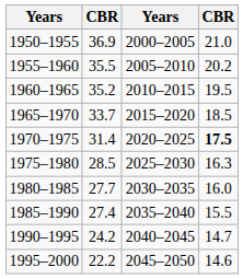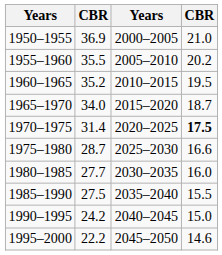 <table class="wikitable" style="float:right; margin:0.5em 0 0.5em 1em; text-align:left; clear:both">
 <tr>
 <th>Years</th>
 <th>CBR</th>
 <th>Years</th>
 <th>CBR</th>
 </tr>
 <tr>
 <td>1950–1955</td>
 <td align="center">36.9</td>
 <td>2000–2005</td>
 <td align="center">21.0</td>
 </tr>
 <tr>
 <td>1955–1960</td>
 <td align="center">35.5</td>
 <td>2005–2010</td>
 <td align="center">20.2</td>
 </tr>
 <tr>
 <td>1960–1965</td>
 <td align="center">35.2</td>
 <td>2010–2015</td>
 <td align="center">19.5</td>
 </tr>
 <tr>
 <td>1965–1970</td>
-<td align="center">33.7</td>
+<td align="center">34.0</td>
 <td>2015–2020</td>
-<td align="center">18.5</td>
+<td align="center">18.7</td>
 </tr>
 <tr>
 <td>1970–1975</td>
 <td align="center">31.4</td>
 <td>2020–2025</td>
 <td align="center"><strong>17.5</strong></td>
 </tr>
 <tr>
 <td>1975–1980</td>
-<td align="center">28.5</td>
+<td align="center">28.7</td>
 <td>2025–2030</td>
-<td align="center">16.3</td>
+<td align="center">16.6</td>
 </tr>
 <tr>
 <td>1980–1985</td>
 <td align="center">27.7</td>
 <td>2030–2035</td>
 <td align="center">16.0</td>
 </tr>
 <tr>
 <td>1985–1990</td>
-<td align="center">27.4</td>
+<td align="center">27.5</td>
 <td>2035–2040</td>
 <td align="center">15.5</td>
 </tr>
 <tr>
 <td>1990–1995</td>
 <td align="center">24.2</td>
 <td>2040–2045</td>
-<td align="center">14.7</td>
+<td align="center">15.0</td>
 </tr>
 <tr>
 <td>1995–2000</td>
 <td align="center">22.2</td>
 <td>2045–2050</td>
 <td align="center">14.6</td>
 </tr>
 </table>
